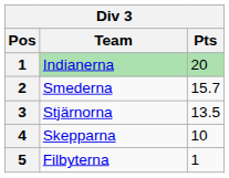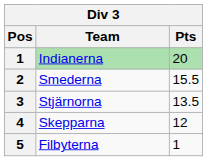 <table class="wikitable">
 <tr>
 <th colspan="3">Div 3</th>
 </tr>
 <tr>
 <th width=20>Pos</th>
 <th width=150>Team</th>
 <th width=30>Pts</th>
 </tr>
 <tr style="background:#ACE1AF;">
 <th>1</th>
 <td><a href='#'>Indianerna</a></td>
 <td>20</td>
 </tr>
 <tr>
 <th>2</th>
 <td><a href='#'>Smederna</a></td>
-<td>15.7</td>
+<td>15.5</td>
 </tr>
 <tr>
 <th>3</th>
 <td><a href='#'>Stjärnorna</a></td>
 <td>13.5</td>
 </tr>
 <tr>
 <th>4</th>
 <td><a href='#'>Skepparna</a></td>
-<td>10</td>
+<td>12</td>
 </tr>
 <tr>
 <th>5</th>
 <td><a href='#'>Filbyterna</a></td>
 <td>1</td>
 </tr>
 </table>
